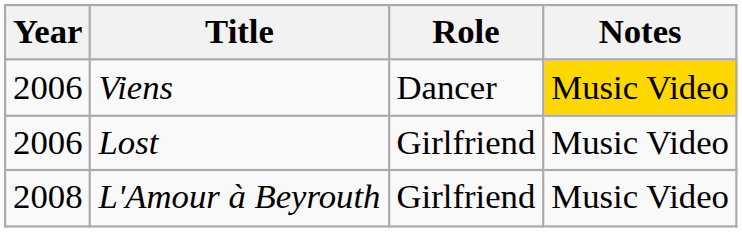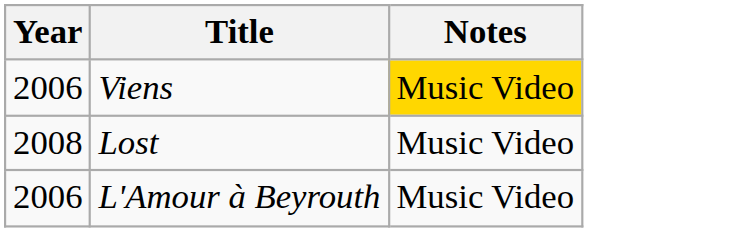 <table class="wikitable sortable plainrowheaders">
 <tr>
 <th>Year</th>
 <th>Title</th>
-<th>Role</th>
 <th class="unsortable">Notes</th>
 </tr>
 <tr>
 <td>2006</td>
 <td><em>Viens</em></td>
-<td>Dancer</td>
 <td style="background: gold;">Music Video</td>
 </tr>
 <tr>
-<td>2006</td>
+<td>2008</td>
 <td><em>Lost</em></td>
-<td>Girlfriend</td>
 <td>Music Video</td>
 </tr>
 <tr>
-<td>2008</td>
+<td>2006</td>
 <td><em>L'Amour à Beyrouth</em></td>
-<td>Girlfriend</td>
 <td>Music Video</td>
 </tr>
 </table>
